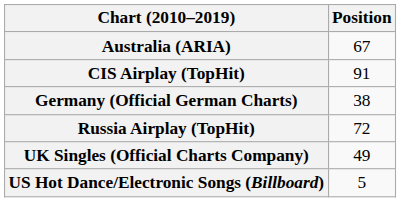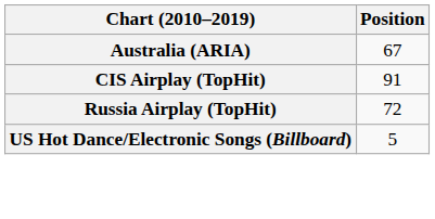 <table class="wikitable sortable plainrowheaders" style="text-align:center">
 <tr>
 <th scope="col">Chart (2010–2019)</th>
 <th scope="col">Position</th>
 </tr>
 <tr>
 <th scope="row">Australia (ARIA)</th>
 <td>67</td>
 </tr>
 <tr>
 <th scope="row">CIS Airplay (TopHit)</th>
 <td>91</td>
 </tr>
 <tr>
-<th scope="row">Germany (Official German Charts)</th>
-<td>38</td>
-</tr>
-<tr>
 <th scope="row">Russia Airplay (TopHit)</th>
 <td>72</td>
-</tr>
-<tr>
-<th scope="row">UK Singles (Official Charts Company)</th>
-<td>49</td>
 </tr>
 <tr>
 <th scope="row">US Hot Dance/Electronic Songs (<em>Billboard</em>)</th>
 <td>5</td>
 </tr>
 </table>
